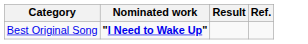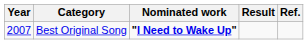 <table class="wikitable">
 <tr>
+<th>Year</th>
 <th>Category</th>
 <th>Nominated work</th>
 <th>Result</th>
 <th>Ref.</th>
 </tr>
 <tr>
+<td><a href='#'>2007</a></td>
 <td><a href='#'>Best Original Song</a></td>
 <td><strong>"<a href='#'>I Need to Wake Up</a>" </strong></td>
 <td></td>
 <td align="center"></td>
 </tr>
 </table>
